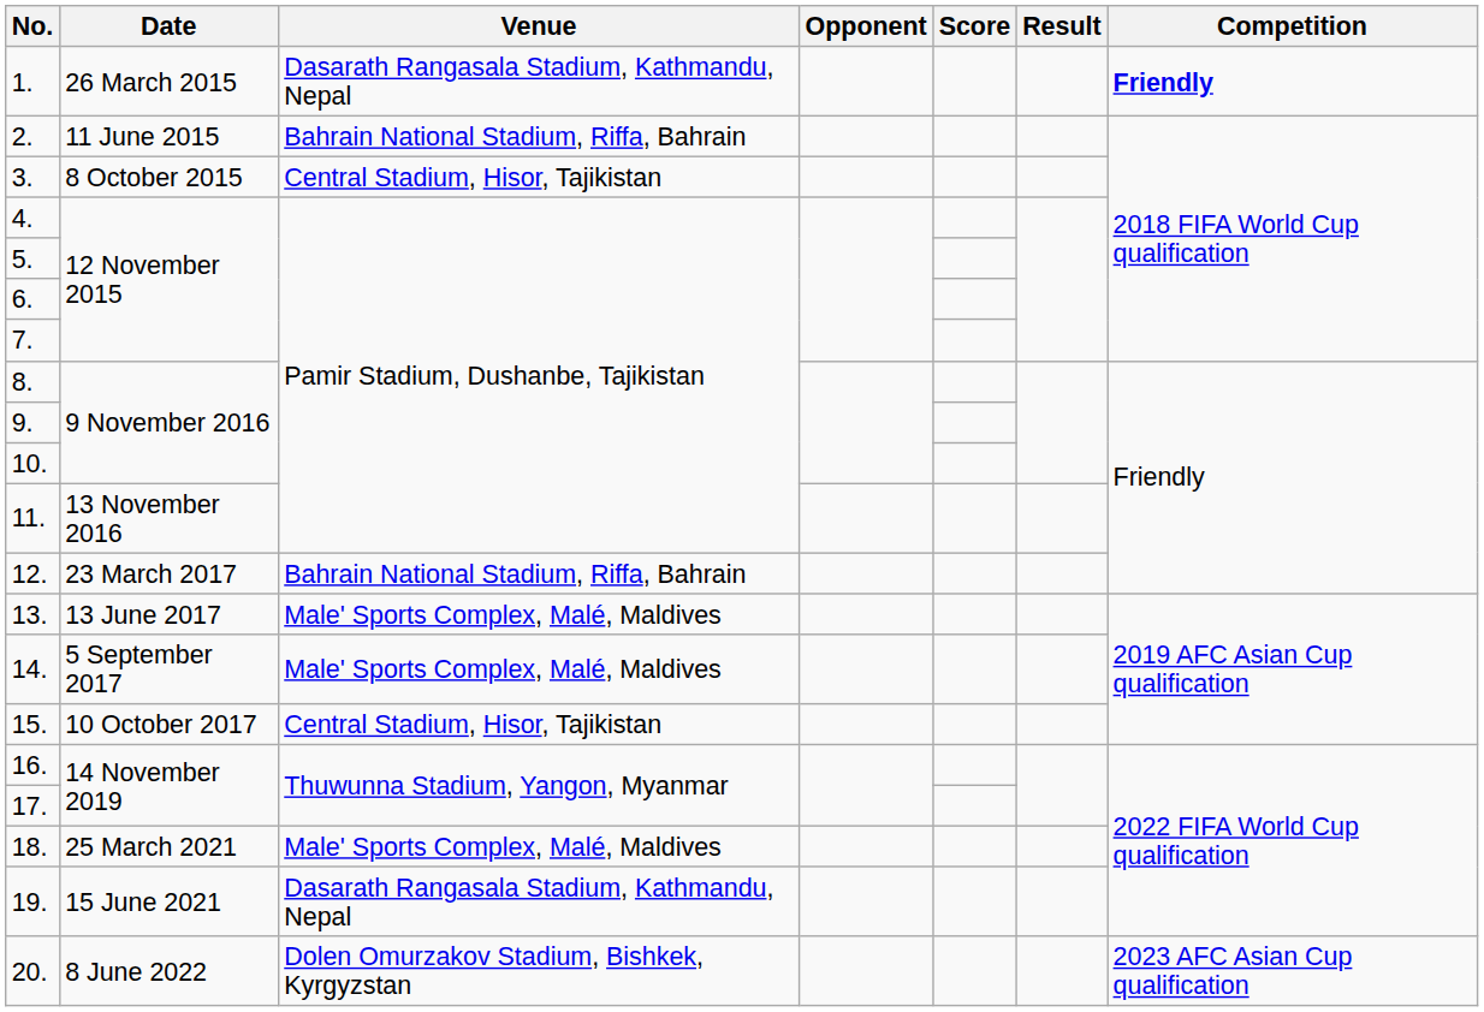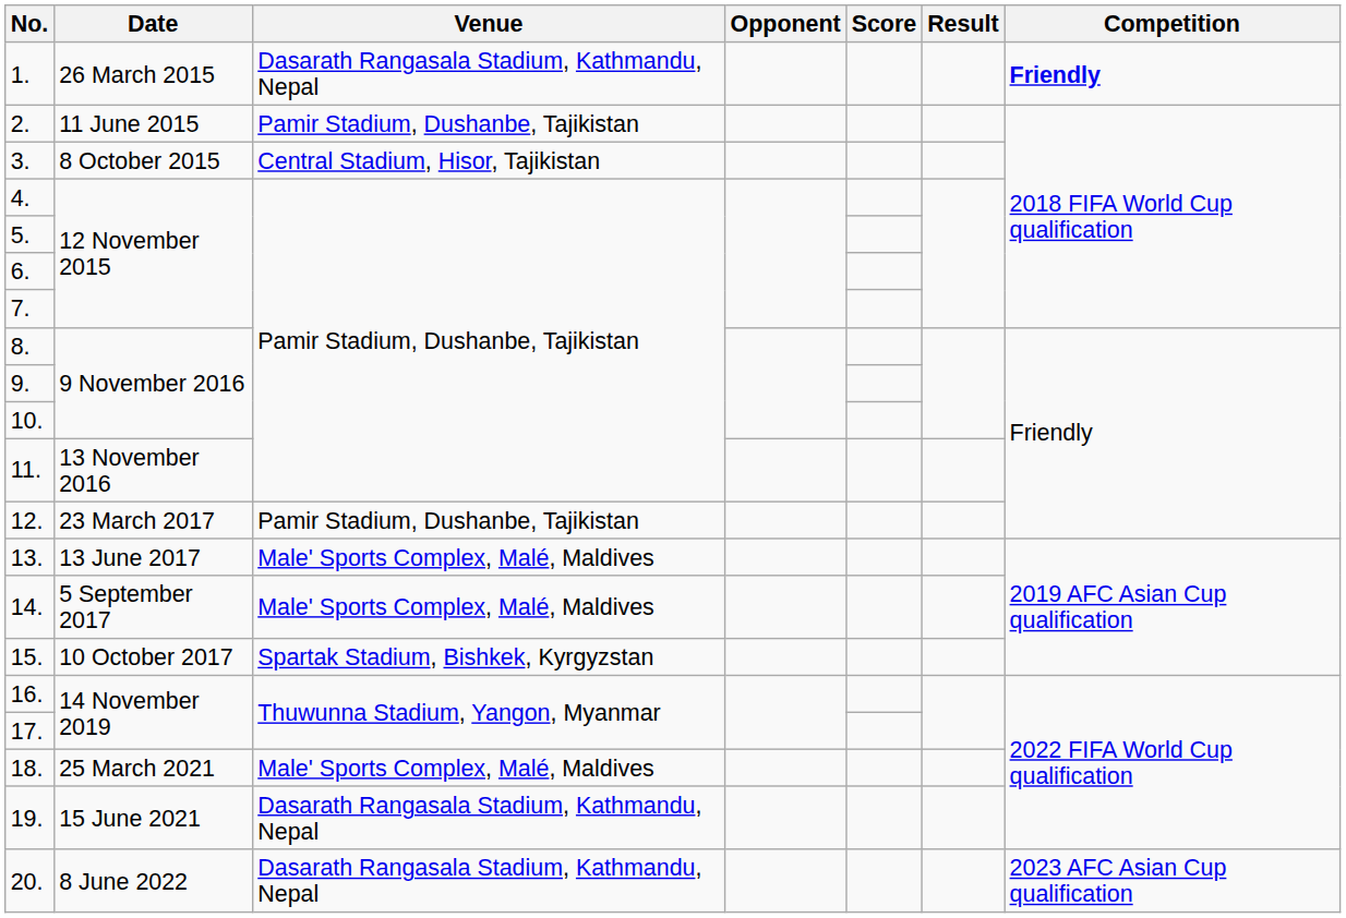 <table class="wikitable" style="font-size:95%;">
 <tr>
 <th>No.</th>
 <th>Date</th>
 <th>Venue</th>
 <th>Opponent</th>
 <th>Score</th>
 <th>Result</th>
 <th>Competition</th>
 </tr>
 <tr>
 <td>1.</td>
 <td>26 March 2015</td>
 <td><a href='#'>Dasarath Rangasala Stadium</a>, <a href='#'>Kathmandu</a>, Nepal</td>
 <td></td>
 <td></td>
 <td></td>
 <td><strong><a href='#'>Friendly</a></strong></td>
 </tr>
 <tr>
 <td>2.</td>
 <td>11 June 2015</td>
-<td><a href='#'>Bahrain National Stadium</a>, <a href='#'>Riffa</a>, Bahrain</td>
+<td><a href='#'>Pamir Stadium</a>, <a href='#'>Dushanbe</a>, Tajikistan</td>
 <td></td>
 <td></td>
 <td></td>
 <td rowspan=6><a href='#'>2018 FIFA World Cup qualification</a></td>
 </tr>
 <tr>
 <td>3.</td>
 <td>8 October 2015</td>
 <td><a href='#'>Central Stadium</a>, <a href='#'>Hisor</a>, Tajikistan</td>
 <td></td>
 <td></td>
 <td></td>
 </tr>
 <tr>
 <td>4.</td>
 <td rowspan="4">12 November 2015</td>
 <td rowspan="8">Pamir Stadium, Dushanbe, Tajikistan</td>
 <td rowspan="4"></td>
 <td></td>
 <td rowspan="4"></td>
 </tr>
 <tr>
 <td>5.</td>
 <td></td>
 </tr>
 <tr>
 <td>6.</td>
 <td></td>
 </tr>
 <tr>
 <td>7.</td>
 <td></td>
 </tr>
 <tr>
 <td>8.</td>
 <td rowspan="3">9 November 2016</td>
 <td rowspan="3"></td>
 <td></td>
 <td rowspan="3"></td>
 <td rowspan="5">Friendly</td>
 </tr>
 <tr>
 <td>9.</td>
 <td></td>
 </tr>
 <tr>
 <td>10.</td>
 <td></td>
 </tr>
 <tr>
 <td>11.</td>
 <td>13 November 2016</td>
 <td></td>
 <td></td>
 <td></td>
 </tr>
 <tr>
 <td>12.</td>
 <td>23 March 2017</td>
-<td><a href='#'>Bahrain National Stadium</a>, <a href='#'>Riffa</a>, Bahrain</td>
+<td>Pamir Stadium, Dushanbe, Tajikistan</td>
 <td></td>
 <td></td>
 <td></td>
 </tr>
 <tr>
 <td>13.</td>
 <td>13 June 2017</td>
 <td><a href='#'>Male' Sports Complex</a>, <a href='#'>Malé</a>, Maldives</td>
 <td></td>
 <td></td>
 <td></td>
 <td rowspan=3><a href='#'>2019 AFC Asian Cup qualification</a></td>
 </tr>
 <tr>
 <td>14.</td>
 <td>5 September 2017</td>
 <td><a href='#'>Male' Sports Complex</a>, <a href='#'>Malé</a>, Maldives</td>
 <td></td>
 <td></td>
 <td></td>
 </tr>
 <tr>
 <td>15.</td>
 <td>10 October 2017</td>
-<td><a href='#'>Central Stadium</a>, <a href='#'>Hisor</a>, Tajikistan</td>
+<td><a href='#'>Spartak Stadium</a>, <a href='#'>Bishkek</a>, Kyrgyzstan</td>
 <td></td>
 <td></td>
 <td></td>
 </tr>
 <tr>
 <td>16.</td>
 <td rowspan="2">14 November 2019</td>
 <td rowspan="2"><a href='#'>Thuwunna Stadium</a>, <a href='#'>Yangon</a>, Myanmar</td>
 <td rowspan="2"></td>
 <td></td>
 <td rowspan="2"></td>
 <td rowspan="4"><a href='#'>2022 FIFA World Cup qualification</a></td>
 </tr>
 <tr>
 <td>17.</td>
 <td></td>
 </tr>
 <tr>
 <td>18.</td>
 <td>25 March 2021</td>
 <td><a href='#'>Male' Sports Complex</a>, <a href='#'>Malé</a>, Maldives</td>
 <td></td>
 <td></td>
 <td></td>
 </tr>
 <tr>
 <td>19.</td>
 <td>15 June 2021</td>
 <td><a href='#'>Dasarath Rangasala Stadium</a>, <a href='#'>Kathmandu</a>, Nepal</td>
 <td></td>
 <td></td>
 <td></td>
 </tr>
 <tr>
 <td>20.</td>
 <td>8 June 2022</td>
-<td><a href='#'>Dolen Omurzakov Stadium</a>, <a href='#'>Bishkek</a>, Kyrgyzstan</td>
+<td><a href='#'>Dasarath Rangasala Stadium</a>, <a href='#'>Kathmandu</a>, Nepal</td>
 <td></td>
 <td></td>
 <td></td>
 <td><a href='#'>2023 AFC Asian Cup qualification</a></td>
 </tr>
 </table>
